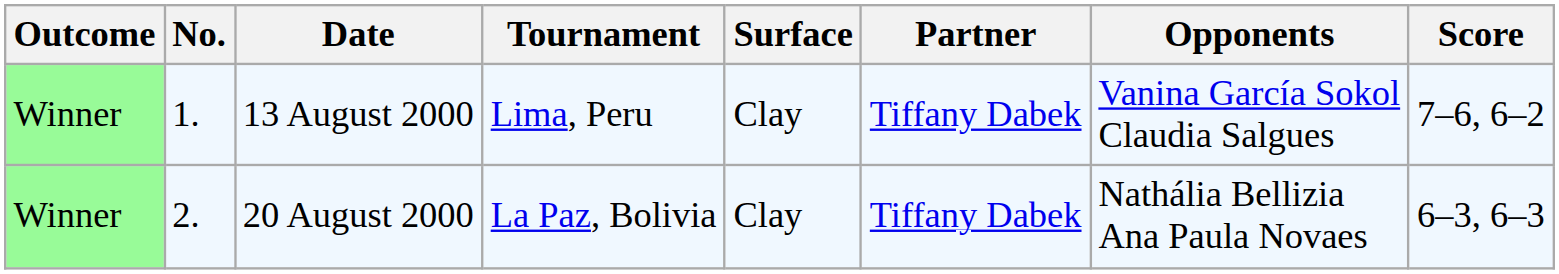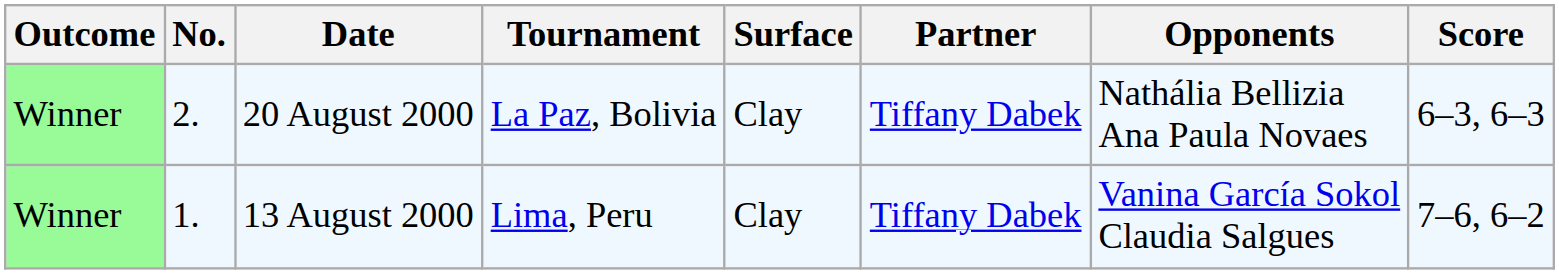 <table class="sortable wikitable" style=font-size:97%>
 <tr>
 <th>Outcome</th>
 <th>No.</th>
 <th>Date</th>
 <th>Tournament</th>
 <th>Surface</th>
 <th>Partner</th>
 <th>Opponents</th>
 <th>Score</th>
 </tr>
 <tr style="background:#f0f8ff;">
 <td style="background:#98fb98;">Winner</td>
+<td>2.</td>
+<td>20 August 2000</td>
+<td><a href='#'>La Paz</a>, Bolivia</td>
+<td>Clay</td>
+<td> <a href='#'>Tiffany Dabek</a></td>
+<td> Nathália Bellizia <br>  Ana Paula Novaes</td>
+<td>6–3, 6–3</td>
+</tr>
+<tr style="background:#f0f8ff;">
+<td style="background:#98fb98;">Winner</td>
 <td>1.</td>
 <td>13 August 2000</td>
 <td><a href='#'>Lima</a>, Peru</td>
 <td>Clay</td>
 <td> <a href='#'>Tiffany Dabek</a></td>
 <td> <a href='#'>Vanina García Sokol</a><br>  Claudia Salgues</td>
 <td>7–6, 6–2</td>
 </tr>
-<tr style="background:#f0f8ff;">
-<td style="background:#98fb98;">Winner</td>
-<td>2.</td>
-<td>20 August 2000</td>
-<td><a href='#'>La Paz</a>, Bolivia</td>
-<td>Clay</td>
-<td> <a href='#'>Tiffany Dabek</a></td>
-<td> Nathália Bellizia <br>  Ana Paula Novaes</td>
-<td>6–3, 6–3</td>
-</tr>
 </table>
